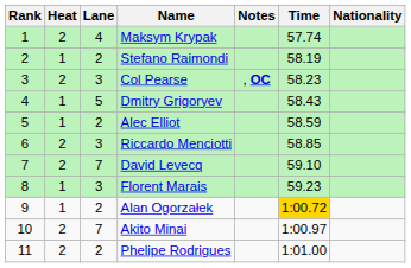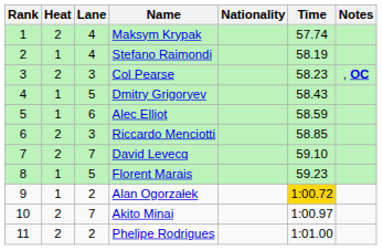 <table class="wikitable sortable" style="text-align:center">
 <tr>
 <th>Rank</th>
 <th>Heat</th>
 <th>Lane</th>
 <th>Name</th>
+<th>Nationality</th>
+<th>Time</th>
 <th>Notes</th>
-<th>Time</th>
-<th>Nationality</th>
 </tr>
 <tr bgcolor=bbf3bb>
 <td>1</td>
 <td>2</td>
 <td>4</td>
 <td align=left><a href='#'>Maksym Krypak</a></td>
+<td align=left></td>
+<td>57.74</td>
 <td></td>
-<td>57.74</td>
-<td align=left></td>
 </tr>
 <tr bgcolor=bbf3bb>
 <td>2</td>
 <td>1</td>
-<td>2</td>
+<td>4</td>
 <td align=left><a href='#'>Stefano Raimondi</a></td>
+<td align=left></td>
+<td>58.19</td>
 <td></td>
-<td>58.19</td>
-<td align=left></td>
 </tr>
 <tr bgcolor=bbf3bb>
 <td>3</td>
 <td>2</td>
 <td>3</td>
 <td align=left><a href='#'>Col Pearse</a></td>
+<td align=left></td>
+<td>58.23</td>
 <td>, <strong><a href='#'>OC</a></strong></td>
-<td>58.23</td>
-<td align=left></td>
 </tr>
 <tr bgcolor=bbf3bb>
 <td>4</td>
 <td>1</td>
 <td>5</td>
 <td align=left><a href='#'>Dmitry Grigoryev</a></td>
+<td align=left></td>
+<td>58.43</td>
 <td></td>
-<td>58.43</td>
-<td align=left></td>
 </tr>
 <tr bgcolor=bbf3bb>
 <td>5</td>
 <td>1</td>
-<td>2</td>
+<td>6</td>
 <td align=left><a href='#'>Alec Elliot</a></td>
+<td align=left></td>
+<td>58.59</td>
 <td></td>
-<td>58.59</td>
-<td align=left></td>
 </tr>
 <tr bgcolor=bbf3bb>
 <td>6</td>
 <td>2</td>
 <td>3</td>
 <td align=left><a href='#'>Riccardo Menciotti</a></td>
+<td align=left></td>
+<td>58.85</td>
 <td></td>
-<td>58.85</td>
-<td align=left></td>
 </tr>
 <tr bgcolor=bbf3bb>
 <td>7</td>
 <td>2</td>
 <td>7</td>
 <td align=left><a href='#'>David Levecq</a></td>
+<td align=left></td>
+<td>59.10</td>
 <td></td>
-<td>59.10</td>
-<td align=left></td>
 </tr>
 <tr bgcolor=bbf3bb>
 <td>8</td>
 <td>1</td>
-<td>3</td>
+<td>5</td>
 <td align=left><a href='#'>Florent Marais</a></td>
+<td align=left></td>
+<td>59.23</td>
 <td></td>
-<td>59.23</td>
-<td align=left></td>
 </tr>
 <tr>
 <td>9</td>
 <td>1</td>
 <td>2</td>
 <td align=left><a href='#'>Alan Ogorzałek</a></td>
+<td align=left></td>
+<td style="background: gold;">1:00.72</td>
 <td></td>
-<td style="background: gold;">1:00.72</td>
-<td align=left></td>
 </tr>
 <tr>
 <td>10</td>
 <td>2</td>
 <td>7</td>
 <td align=left><a href='#'>Akito Minai</a></td>
+<td align=left></td>
+<td>1:00.97</td>
 <td></td>
-<td>1:00.97</td>
-<td align=left></td>
 </tr>
 <tr>
 <td>11</td>
 <td>2</td>
 <td>2</td>
 <td align=left><a href='#'>Phelipe Rodrigues</a></td>
+<td align=left></td>
+<td>1:01.00</td>
 <td></td>
-<td>1:01.00</td>
-<td align=left></td>
 </tr>
 </table>
